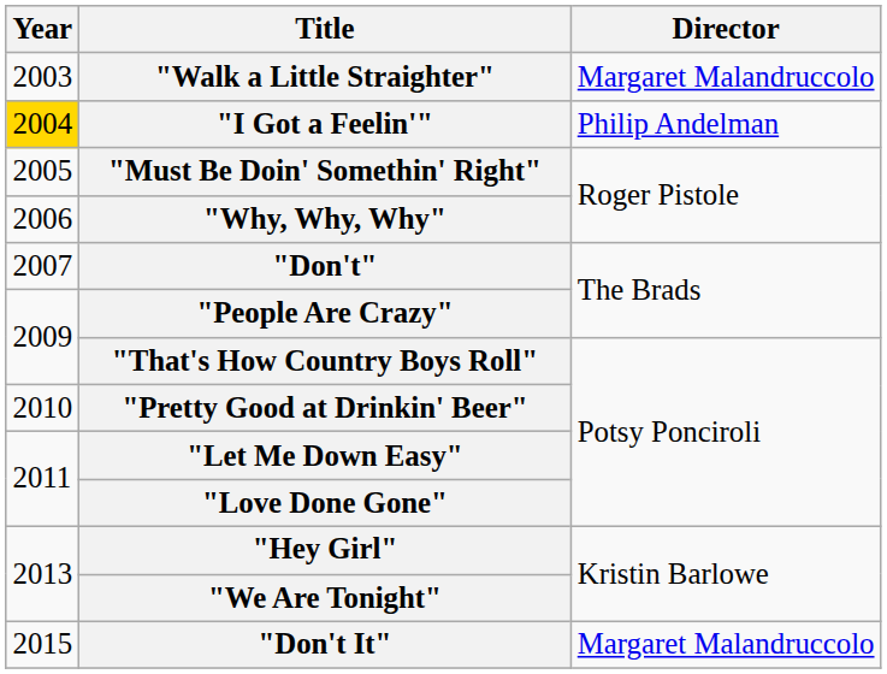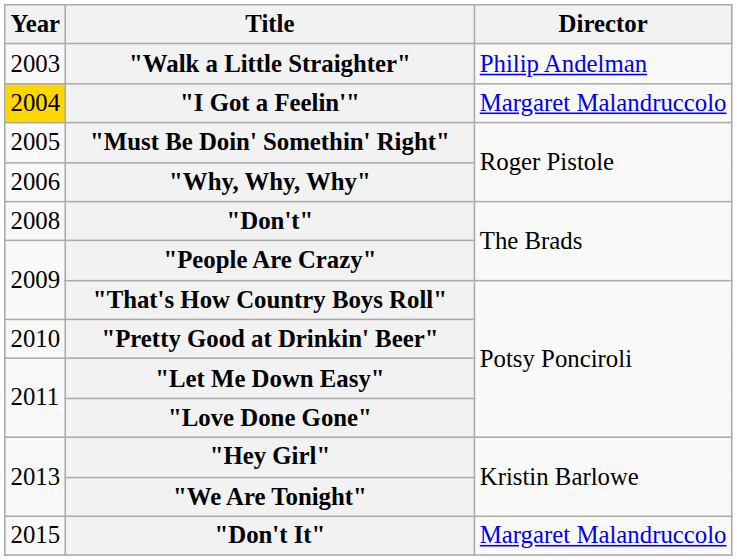 <table class="wikitable plainrowheaders" border="1">
 <tr>
 <th scope="col">Year</th>
 <th scope="col" style="width:16em;">Title</th>
 <th scope="col">Director</th>
 </tr>
 <tr>
 <td>2003</td>
 <th scope="row">"Walk a Little Straighter"</th>
-<td><a href='#'>Margaret Malandruccolo</a></td>
+<td><a href='#'>Philip Andelman</a></td>
 </tr>
 <tr>
 <td style="background: gold;">2004</td>
 <th scope="row">"I Got a Feelin'"</th>
-<td><a href='#'>Philip Andelman</a></td>
+<td><a href='#'>Margaret Malandruccolo</a></td>
 </tr>
 <tr>
 <td>2005</td>
 <th scope="row">"Must Be Doin' Somethin' Right"</th>
 <td rowspan="2">Roger Pistole</td>
 </tr>
 <tr>
 <td>2006</td>
 <th scope="row">"Why, Why, Why"</th>
 </tr>
 <tr>
-<td>2007</td>
+<td>2008</td>
 <th scope="row">"Don't"</th>
 <td rowspan="2">The Brads</td>
 </tr>
 <tr>
 <td rowspan="2">2009</td>
 <th scope="row">"People Are Crazy"</th>
 </tr>
 <tr>
 <th scope="row">"That's How Country Boys Roll"</th>
 <td rowspan="4">Potsy Ponciroli</td>
 </tr>
 <tr>
 <td>2010</td>
 <th scope="row">"Pretty Good at Drinkin' Beer"</th>
 </tr>
 <tr>
 <td rowspan="2">2011</td>
 <th scope="row">"Let Me Down Easy"</th>
 </tr>
 <tr>
 <th scope="row">"Love Done Gone"</th>
 </tr>
 <tr>
 <td rowspan="2">2013</td>
 <th scope="row">"Hey Girl"</th>
 <td rowspan="2">Kristin Barlowe</td>
 </tr>
 <tr>
 <th scope="row">"We Are Tonight"</th>
 </tr>
 <tr>
 <td>2015</td>
 <th scope="row">"Don't It"</th>
 <td><a href='#'>Margaret Malandruccolo</a></td>
 </tr>
 </table>
